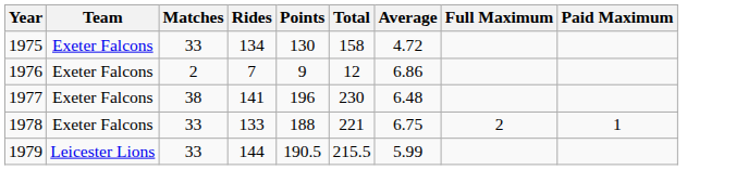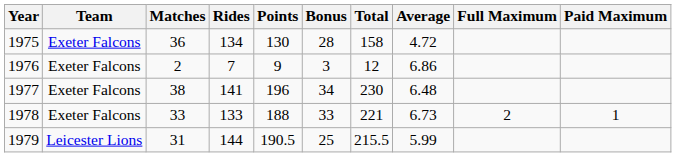 <table class="wikitable" style="text-align:center;">
 <tr>
 <th>Year</th>
 <th>Team</th>
 <th>Matches</th>
 <th>Rides</th>
 <th>Points</th>
+<th>Bonus</th>
 <th>Total</th>
 <th>Average</th>
 <th>Full Maximum</th>
 <th>Paid Maximum</th>
 </tr>
 <tr>
 <td>1975</td>
 <td><a href='#'>Exeter Falcons</a></td>
-<td>33</td>
+<td>36</td>
 <td>134</td>
 <td>130</td>
+<td>28</td>
 <td>158</td>
 <td>4.72</td>
 <td></td>
 <td></td>
 </tr>
 <tr>
 <td>1976</td>
 <td>Exeter Falcons</td>
 <td>2</td>
 <td>7</td>
 <td>9</td>
+<td>3</td>
 <td>12</td>
 <td>6.86</td>
 <td></td>
 <td></td>
 </tr>
 <tr>
 <td>1977</td>
 <td>Exeter Falcons</td>
 <td>38</td>
 <td>141</td>
 <td>196</td>
+<td>34</td>
 <td>230</td>
 <td>6.48</td>
 <td></td>
 <td></td>
 </tr>
 <tr>
 <td>1978</td>
 <td>Exeter Falcons</td>
 <td>33</td>
 <td>133</td>
 <td>188</td>
+<td>33</td>
 <td>221</td>
-<td>6.75</td>
+<td>6.73</td>
 <td>2</td>
 <td>1</td>
 </tr>
 <tr>
 <td>1979</td>
 <td><a href='#'>Leicester Lions</a></td>
-<td>33</td>
+<td>31</td>
 <td>144</td>
 <td>190.5</td>
+<td>25</td>
 <td>215.5</td>
 <td>5.99</td>
 <td></td>
 <td></td>
 </tr>
 </table>
